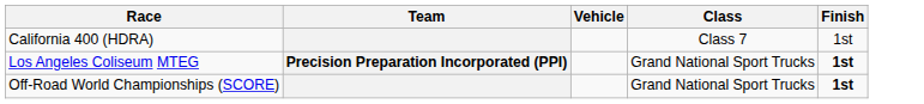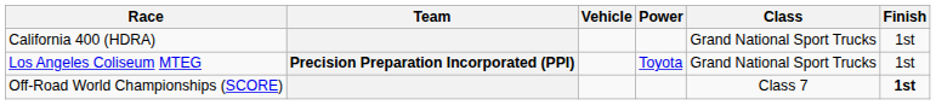 <table class="wikitable">
 <tr>
 <th>Race</th>
 <th>Team</th>
 <th>Vehicle</th>
+<th>Power</th>
 <th>Class</th>
 <th>Finish</th>
 </tr>
 <tr>
 <td>California 400 (HDRA)</td>
 <th></th>
 <td></td>
-<td align=center>Class 7</td>
+<td></td>
+<td align=center>Grand National Sport Trucks</td>
 <td align=center>1st</td>
 </tr>
 <tr>
 <td><a href='#'>Los Angeles Coliseum</a> <a href='#'>MTEG</a></td>
 <th>Precision Preparation Incorporated (PPI)</th>
 <td></td>
+<td><a href='#'>Toyota</a></td>
 <td align=center>Grand National Sport Trucks</td>
-<td align=center><strong>1st</strong></td>
+<td align=center>1st</td>
 </tr>
 <tr>
 <td>Off-Road World Championships (<a href='#'>SCORE</a>)</td>
 <th></th>
 <td></td>
-<td align=center>Grand National Sport Trucks</td>
+<td></td>
+<td align=center>Class 7</td>
 <td align=center><strong>1st</strong></td>
 </tr>
 </table>
